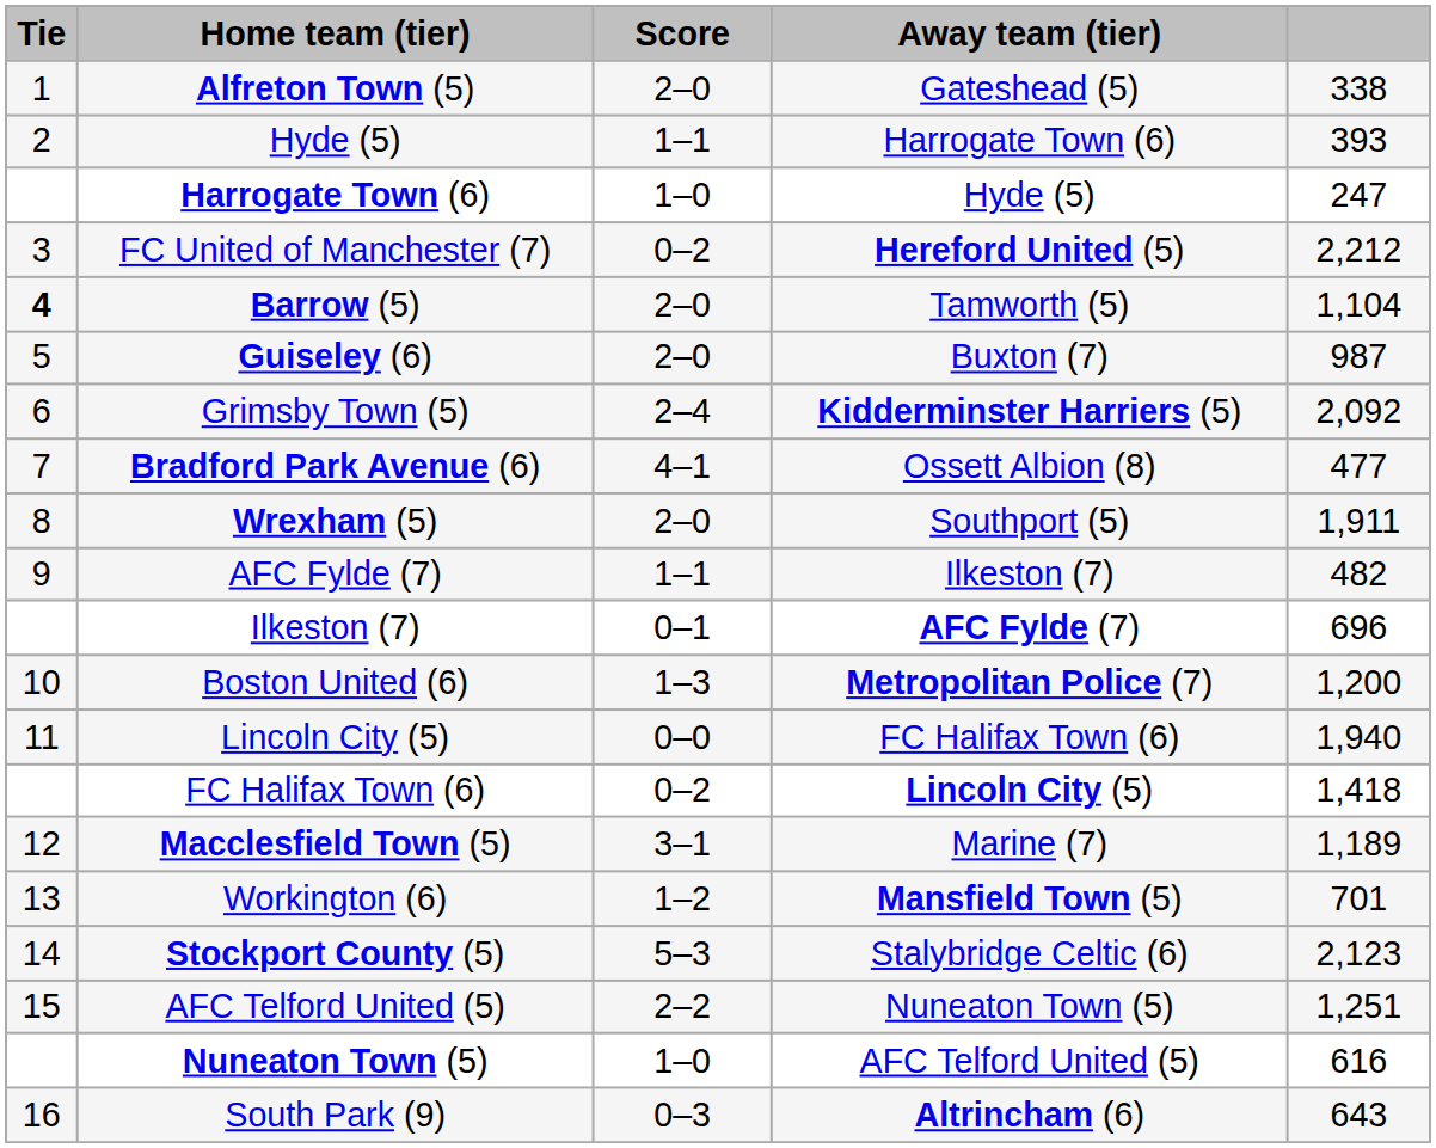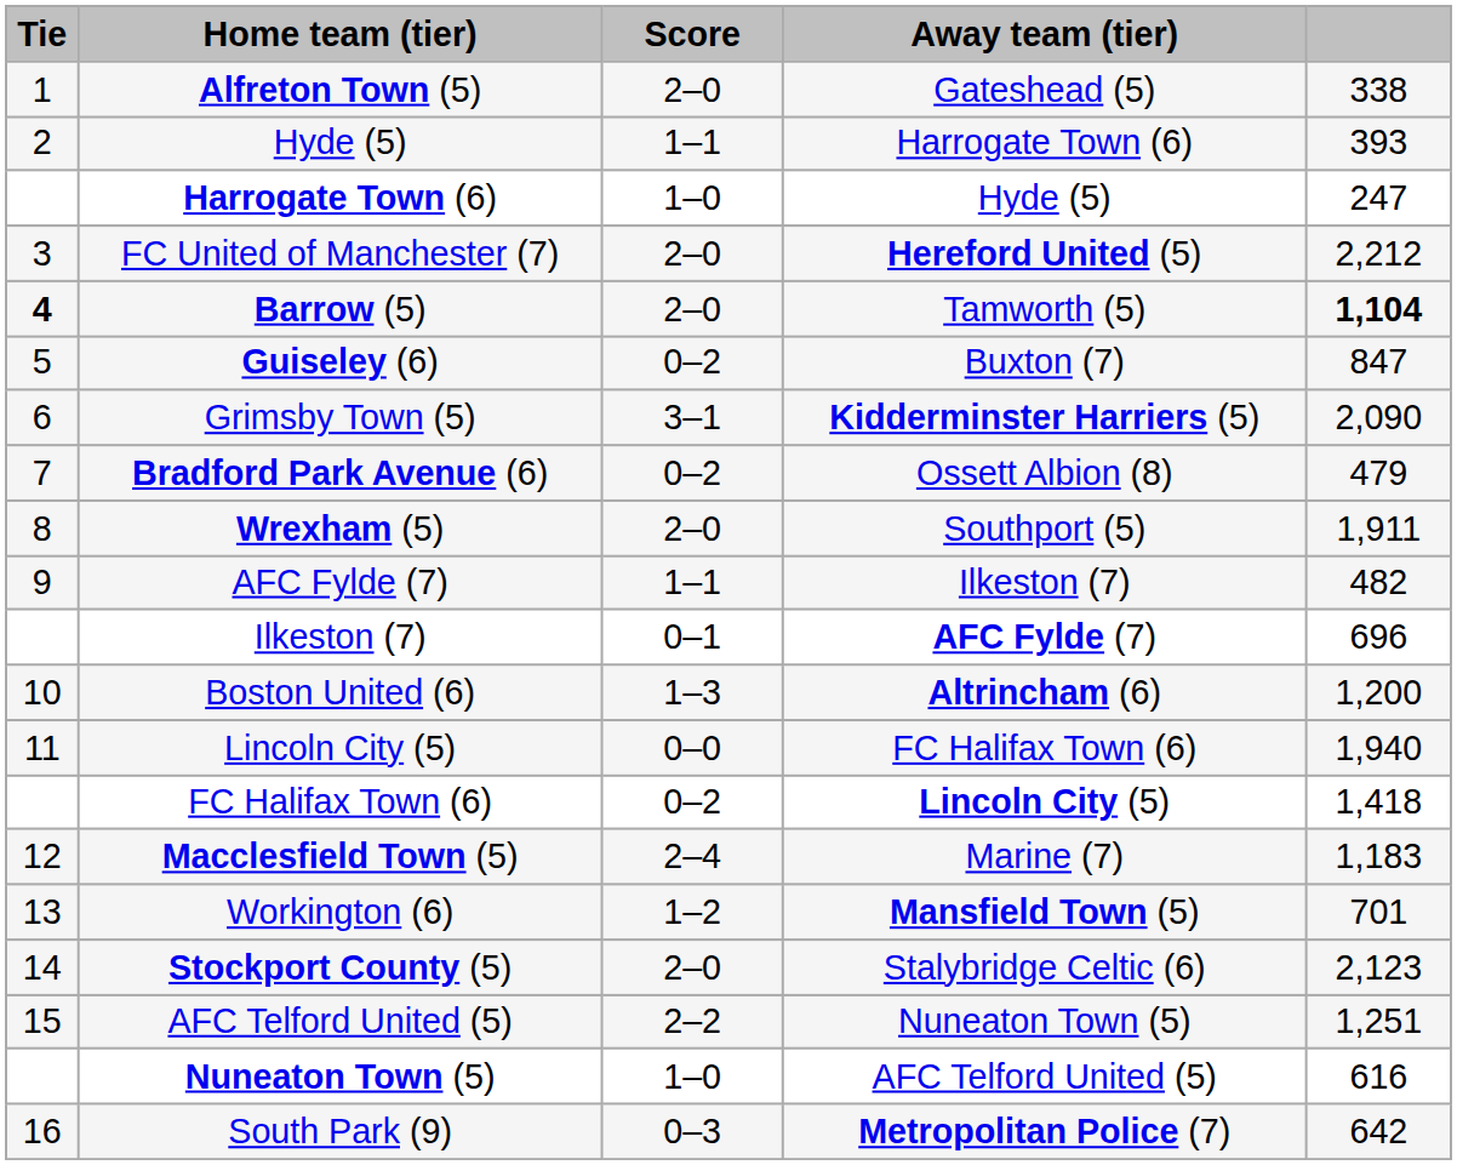 <table class="wikitable" style="width: 600px; background:WhiteSmoke; text-align:center; font-size:90%">
 <tr>
 <td scope="col" style="width:  5.00%; background:silver;"><strong>Tie</strong></td>
 <td scope="col" style="width: 36.25%; background:silver;"><strong>Home team (tier)</strong></td>
 <td scope="col" style="width: 12.50%; background:silver;"><strong>Score</strong></td>
 <td scope="col" style="width: 36.25%; background:silver;"><strong>Away team (tier)</strong></td>
 <td scope="col" style="width: 10.00%; background:silver;"><strong></strong></td>
 </tr>
 <tr>
 <td>1</td>
 <td><strong><a href='#'>Alfreton Town</a></strong> (5)</td>
 <td>2–0</td>
 <td><a href='#'>Gateshead</a> (5)</td>
 <td>338</td>
 </tr>
 <tr>
 <td>2</td>
 <td><a href='#'>Hyde</a> (5)</td>
 <td>1–1</td>
 <td><a href='#'>Harrogate Town</a> (6)</td>
 <td>393</td>
 </tr>
 <tr style="background:white;">
 <td><em></em></td>
 <td><strong><a href='#'>Harrogate Town</a></strong> (6)</td>
 <td>1–0 </td>
 <td><a href='#'>Hyde</a> (5)</td>
 <td>247</td>
 </tr>
 <tr>
 <td>3</td>
 <td><a href='#'>FC United of Manchester</a> (7)</td>
-<td>0–2</td>
+<td>2–0</td>
 <td><strong><a href='#'>Hereford United</a></strong> (5)</td>
 <td>2,212</td>
 </tr>
 <tr>
 <td><strong>4</strong></td>
 <td><strong><a href='#'>Barrow</a></strong> (5)</td>
 <td>2–0</td>
 <td><a href='#'>Tamworth</a> (5)</td>
-<td>1,104</td>
+<td><strong>1,104</strong></td>
 </tr>
 <tr>
 <td>5</td>
 <td><strong><a href='#'>Guiseley</a></strong> (6)</td>
-<td>2–0</td>
+<td>0–2</td>
 <td><a href='#'>Buxton</a> (7)</td>
-<td>987</td>
+<td>847</td>
 </tr>
 <tr>
 <td>6</td>
 <td><a href='#'>Grimsby Town</a> (5)</td>
-<td>2–4</td>
+<td>3–1</td>
 <td><strong><a href='#'>Kidderminster Harriers</a></strong> (5)</td>
-<td>2,092</td>
+<td>2,090</td>
 </tr>
 <tr>
 <td>7</td>
 <td><strong><a href='#'>Bradford Park Avenue</a></strong> (6)</td>
-<td>4–1</td>
+<td>0–2</td>
 <td><a href='#'>Ossett Albion</a> (8)</td>
-<td>477</td>
+<td>479</td>
 </tr>
 <tr>
 <td>8</td>
 <td><strong><a href='#'>Wrexham</a></strong> (5)</td>
 <td>2–0</td>
 <td><a href='#'>Southport</a> (5)</td>
 <td>1,911</td>
 </tr>
 <tr>
 <td>9</td>
 <td><a href='#'>AFC Fylde</a> (7)</td>
 <td>1–1</td>
 <td><a href='#'>Ilkeston</a> (7)</td>
 <td>482</td>
 </tr>
 <tr style="background:white;">
 <td><em></em></td>
 <td><a href='#'>Ilkeston</a> (7)</td>
 <td>0–1</td>
 <td><strong><a href='#'>AFC Fylde</a></strong> (7)</td>
 <td>696</td>
 </tr>
 <tr>
 <td>10</td>
 <td><a href='#'>Boston United</a> (6)</td>
 <td>1–3</td>
-<td><strong><a href='#'>Metropolitan Police</a></strong> (7)</td>
+<td><strong><a href='#'>Altrincham</a></strong> (6)</td>
 <td>1,200</td>
 </tr>
 <tr>
 <td>11</td>
 <td><a href='#'>Lincoln City</a> (5)</td>
 <td>0–0</td>
 <td><a href='#'>FC Halifax Town</a> (6)</td>
 <td>1,940</td>
 </tr>
 <tr style="background:white;">
 <td><em></em></td>
 <td><a href='#'>FC Halifax Town</a> (6)</td>
 <td>0–2</td>
 <td><strong><a href='#'>Lincoln City</a></strong> (5)</td>
 <td>1,418</td>
 </tr>
 <tr>
 <td>12</td>
 <td><strong><a href='#'>Macclesfield Town</a></strong> (5)</td>
-<td>3–1</td>
+<td>2–4</td>
 <td><a href='#'>Marine</a> (7)</td>
-<td>1,189</td>
+<td>1,183</td>
 </tr>
 <tr>
 <td>13</td>
 <td><a href='#'>Workington</a> (6)</td>
 <td>1–2</td>
 <td><strong><a href='#'>Mansfield Town</a></strong> (5)</td>
 <td>701</td>
 </tr>
 <tr>
 <td>14</td>
 <td><strong><a href='#'>Stockport County</a></strong> (5)</td>
-<td>5–3</td>
+<td>2–0</td>
 <td><a href='#'>Stalybridge Celtic</a> (6)</td>
 <td>2,123</td>
 </tr>
 <tr>
 <td>15</td>
 <td><a href='#'>AFC Telford United</a> (5)</td>
 <td>2–2</td>
 <td><a href='#'>Nuneaton Town</a> (5)</td>
 <td>1,251</td>
 </tr>
 <tr style="background:white;">
 <td><em></em></td>
 <td><strong><a href='#'>Nuneaton Town</a></strong> (5)</td>
 <td>1–0 </td>
 <td><a href='#'>AFC Telford United</a> (5)</td>
 <td>616</td>
 </tr>
 <tr>
 <td>16</td>
 <td><a href='#'>South Park</a> (9)</td>
 <td>0–3</td>
-<td><strong><a href='#'>Altrincham</a></strong> (6)</td>
-<td>643</td>
+<td><strong><a href='#'>Metropolitan Police</a></strong> (7)</td>
+<td>642</td>
 </tr>
 </table>
